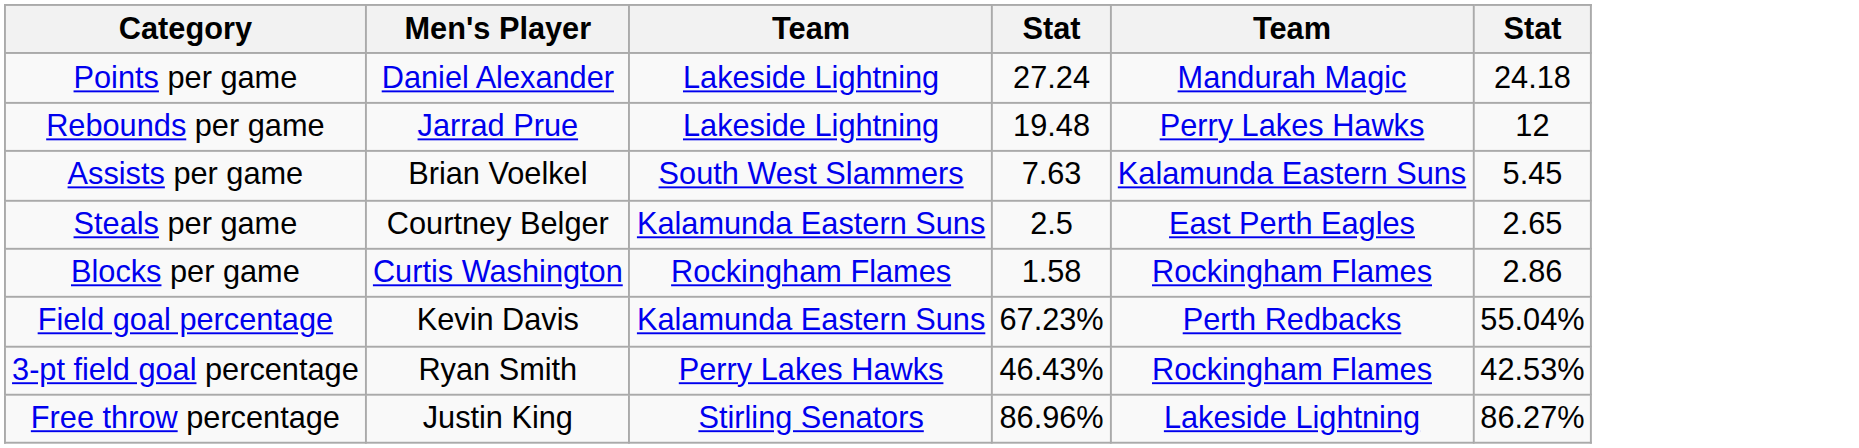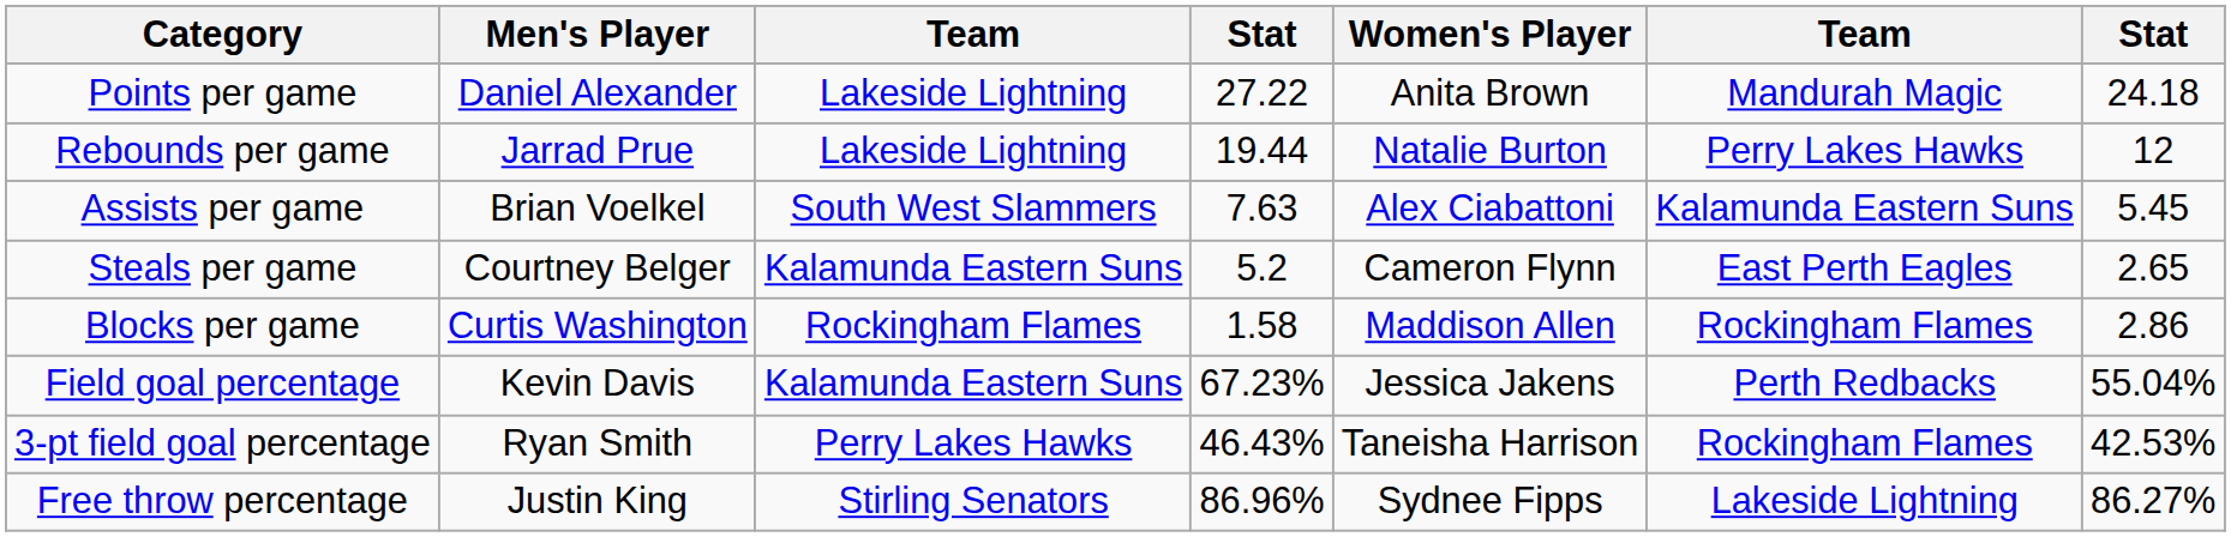 <table class="wikitable" style="text-align:center">
 <tr>
 <th>Category</th>
 <th>Men's Player</th>
 <th>Team</th>
 <th>Stat</th>
+<th>Women's Player</th>
 <th>Team</th>
 <th>Stat</th>
 </tr>
 <tr>
 <td><a href='#'>Points</a> per game</td>
 <td><a href='#'>Daniel Alexander</a></td>
 <td><a href='#'>Lakeside Lightning</a></td>
-<td>27.24</td>
+<td>27.22</td>
+<td>Anita Brown</td>
 <td><a href='#'>Mandurah Magic</a></td>
 <td>24.18</td>
 </tr>
 <tr>
 <td><a href='#'>Rebounds</a> per game</td>
 <td><a href='#'>Jarrad Prue</a></td>
 <td><a href='#'>Lakeside Lightning</a></td>
-<td>19.48</td>
+<td>19.44</td>
+<td><a href='#'>Natalie Burton</a></td>
 <td><a href='#'>Perry Lakes Hawks</a></td>
 <td>12</td>
 </tr>
 <tr>
 <td><a href='#'>Assists</a> per game</td>
 <td>Brian Voelkel</td>
 <td><a href='#'>South West Slammers</a></td>
 <td>7.63</td>
+<td><a href='#'>Alex Ciabattoni</a></td>
 <td><a href='#'>Kalamunda Eastern Suns</a></td>
 <td>5.45</td>
 </tr>
 <tr>
 <td><a href='#'>Steals</a> per game</td>
 <td>Courtney Belger</td>
 <td><a href='#'>Kalamunda Eastern Suns</a></td>
-<td>2.5</td>
+<td>5.2</td>
+<td>Cameron Flynn</td>
 <td><a href='#'>East Perth Eagles</a></td>
 <td>2.65</td>
 </tr>
 <tr>
 <td><a href='#'>Blocks</a> per game</td>
 <td><a href='#'>Curtis Washington</a></td>
 <td><a href='#'>Rockingham Flames</a></td>
 <td>1.58</td>
+<td><a href='#'>Maddison Allen</a></td>
 <td><a href='#'>Rockingham Flames</a></td>
 <td>2.86</td>
 </tr>
 <tr>
 <td><a href='#'>Field goal percentage</a></td>
 <td>Kevin Davis</td>
 <td><a href='#'>Kalamunda Eastern Suns</a></td>
 <td>67.23%</td>
+<td>Jessica Jakens</td>
 <td><a href='#'>Perth Redbacks</a></td>
 <td>55.04%</td>
 </tr>
 <tr>
 <td><a href='#'>3-pt field goal</a> percentage</td>
 <td>Ryan Smith</td>
 <td><a href='#'>Perry Lakes Hawks</a></td>
 <td>46.43%</td>
+<td>Taneisha Harrison</td>
 <td><a href='#'>Rockingham Flames</a></td>
 <td>42.53%</td>
 </tr>
 <tr>
 <td><a href='#'>Free throw</a> percentage</td>
 <td>Justin King</td>
 <td><a href='#'>Stirling Senators</a></td>
 <td>86.96%</td>
+<td>Sydnee Fipps</td>
 <td><a href='#'>Lakeside Lightning</a></td>
 <td>86.27%</td>
 </tr>
 </table>
